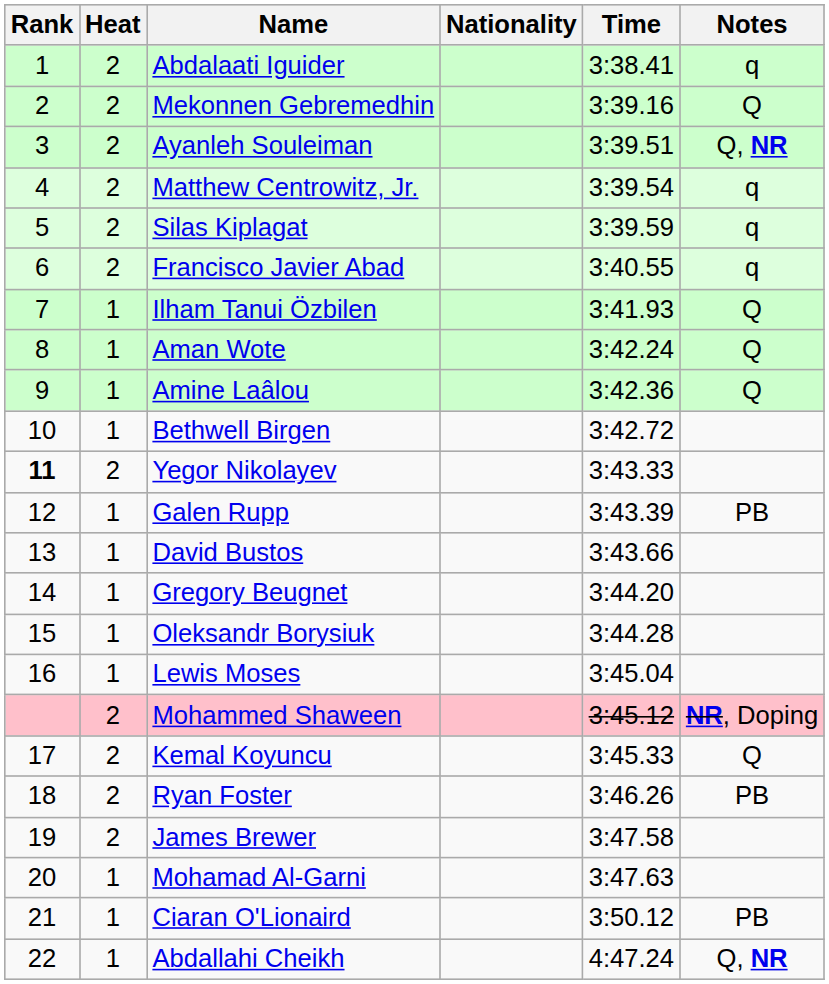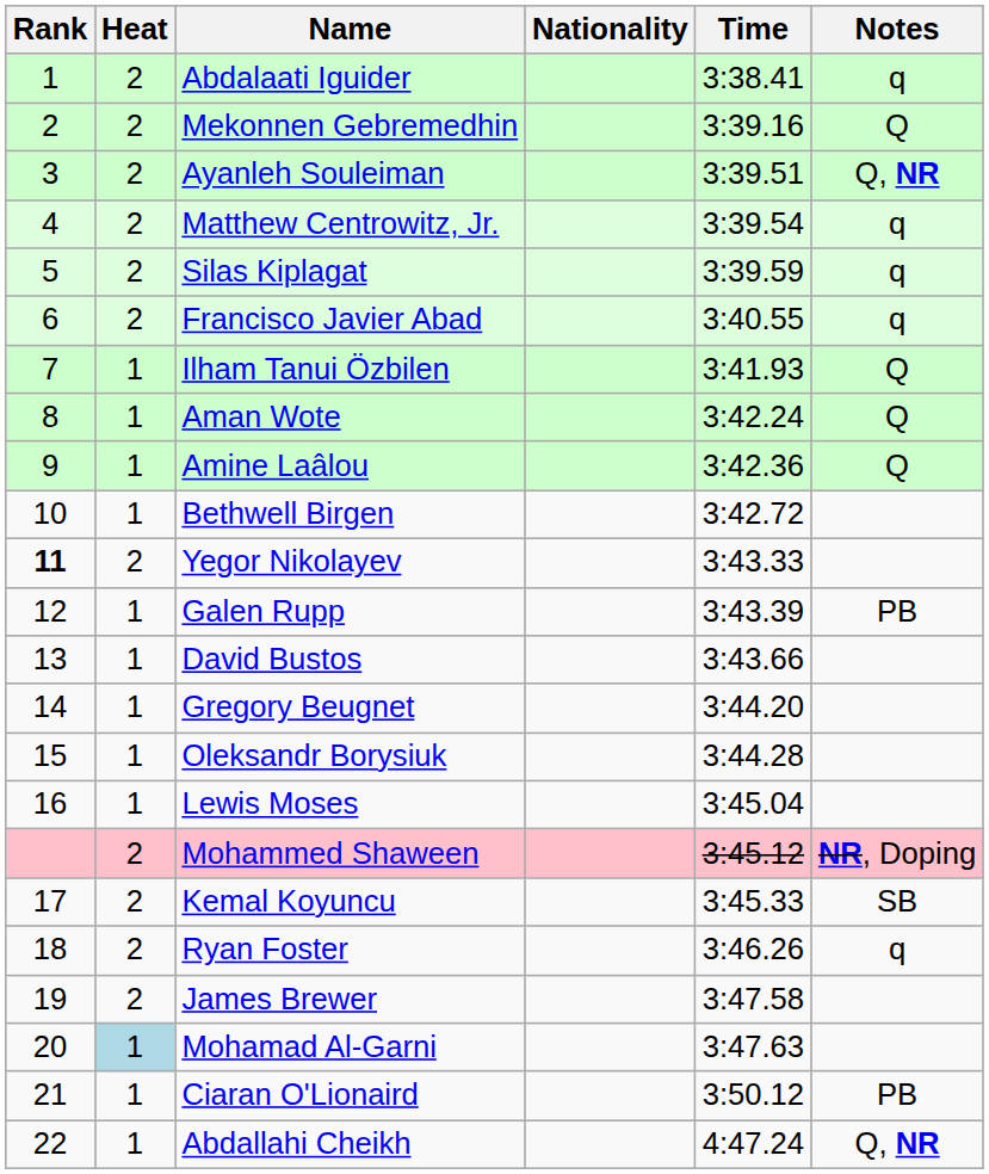 <table class="wikitable sortable" style="text-align:center">
 <tr>
 <th>Rank</th>
 <th>Heat</th>
 <th>Name</th>
 <th>Nationality</th>
 <th>Time</th>
 <th>Notes</th>
 </tr>
 <tr bgcolor=ccffcc>
 <td>1</td>
 <td>2</td>
 <td align=left><a href='#'>Abdalaati Iguider</a></td>
 <td align=left></td>
 <td>3:38.41</td>
 <td>q</td>
 </tr>
 <tr bgcolor=ccffcc>
 <td>2</td>
 <td>2</td>
 <td align=left><a href='#'>Mekonnen Gebremedhin</a></td>
 <td align=left></td>
 <td>3:39.16</td>
 <td>Q</td>
 </tr>
 <tr bgcolor=ccffcc>
 <td>3</td>
 <td>2</td>
 <td align=left><a href='#'>Ayanleh Souleiman</a></td>
 <td align=left></td>
 <td>3:39.51</td>
 <td>Q, <strong><a href='#'>NR</a></strong></td>
 </tr>
 <tr bgcolor=ddffdd>
 <td>4</td>
 <td>2</td>
 <td align=left><a href='#'>Matthew Centrowitz, Jr.</a></td>
 <td align=left></td>
 <td>3:39.54</td>
 <td>q</td>
 </tr>
 <tr bgcolor=ddffdd>
 <td>5</td>
 <td>2</td>
 <td align=left><a href='#'>Silas Kiplagat</a></td>
 <td align=left></td>
 <td>3:39.59</td>
 <td>q</td>
 </tr>
 <tr bgcolor=ddffdd>
 <td>6</td>
 <td>2</td>
 <td align=left><a href='#'>Francisco Javier Abad</a></td>
 <td align=left></td>
 <td>3:40.55</td>
 <td>q</td>
 </tr>
 <tr bgcolor=ccffcc>
 <td>7</td>
 <td>1</td>
 <td align=left><a href='#'>Ilham Tanui Özbilen</a></td>
 <td align=left></td>
 <td>3:41.93</td>
 <td>Q</td>
 </tr>
 <tr bgcolor=ccffcc>
 <td>8</td>
 <td>1</td>
 <td align=left><a href='#'>Aman Wote</a></td>
 <td align=left></td>
 <td>3:42.24</td>
 <td>Q</td>
 </tr>
 <tr bgcolor=ccffcc>
 <td>9</td>
 <td>1</td>
 <td align=left><a href='#'>Amine Laâlou</a></td>
 <td align=left></td>
 <td>3:42.36</td>
 <td>Q</td>
 </tr>
 <tr>
 <td>10</td>
 <td>1</td>
 <td align=left><a href='#'>Bethwell Birgen</a></td>
 <td align=left></td>
 <td>3:42.72</td>
 <td></td>
 </tr>
 <tr>
 <td><strong>11</strong></td>
 <td>2</td>
 <td align=left><a href='#'>Yegor Nikolayev</a></td>
 <td align=left></td>
 <td>3:43.33</td>
 <td></td>
 </tr>
 <tr>
 <td>12</td>
 <td>1</td>
 <td align=left><a href='#'>Galen Rupp</a></td>
 <td align=left></td>
 <td>3:43.39</td>
 <td>PB</td>
 </tr>
 <tr>
 <td>13</td>
 <td>1</td>
 <td align=left><a href='#'>David Bustos</a></td>
 <td align=left></td>
 <td>3:43.66</td>
 <td></td>
 </tr>
 <tr>
 <td>14</td>
 <td>1</td>
 <td align=left><a href='#'>Gregory Beugnet</a></td>
 <td align=left></td>
 <td>3:44.20</td>
 <td></td>
 </tr>
 <tr>
 <td>15</td>
 <td>1</td>
 <td align=left><a href='#'>Oleksandr Borysiuk</a></td>
 <td align=left></td>
 <td>3:44.28</td>
 <td></td>
 </tr>
 <tr>
 <td>16</td>
 <td>1</td>
 <td align=left><a href='#'>Lewis Moses</a></td>
 <td align=left></td>
 <td>3:45.04</td>
 <td></td>
 </tr>
 <tr bgcolor=pink>
 <td></td>
 <td>2</td>
 <td align=left><a href='#'>Mohammed Shaween</a></td>
 <td align=left></td>
 <td><s>3:45.12 </s></td>
 <td><s><strong><a href='#'>NR</a></strong></s>, Doping</td>
 </tr>
 <tr>
 <td>17</td>
 <td>2</td>
 <td align=left><a href='#'>Kemal Koyuncu</a></td>
 <td align=left></td>
 <td>3:45.33</td>
-<td>Q</td>
+<td>SB</td>
 </tr>
 <tr>
 <td>18</td>
 <td>2</td>
 <td align=left><a href='#'>Ryan Foster</a></td>
 <td align=left></td>
 <td>3:46.26</td>
-<td>PB</td>
+<td>q</td>
 </tr>
 <tr>
 <td>19</td>
 <td>2</td>
 <td align=left><a href='#'>James Brewer</a></td>
 <td align=left></td>
 <td>3:47.58</td>
 <td></td>
 </tr>
 <tr>
 <td>20</td>
-<td>1</td>
+<td style="background: lightblue;">1</td>
 <td align=left><a href='#'>Mohamad Al-Garni</a></td>
 <td align=left></td>
 <td>3:47.63</td>
 <td></td>
 </tr>
 <tr>
 <td>21</td>
 <td>1</td>
 <td align=left><a href='#'>Ciaran O'Lionaird</a></td>
 <td align=left></td>
 <td>3:50.12</td>
 <td>PB</td>
 </tr>
 <tr>
 <td>22</td>
 <td>1</td>
 <td align=left><a href='#'>Abdallahi Cheikh</a></td>
 <td align=left></td>
 <td>4:47.24</td>
 <td>Q, <strong><a href='#'>NR</a></strong></td>
 </tr>
 </table>
